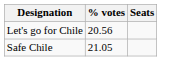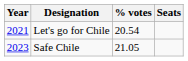 <table class="wikitable">
 <tr>
+<th>Year</th>
 <th>Designation</th>
 <th>% votes</th>
 <th>Seats</th>
 </tr>
 <tr>
+<td><a href='#'>2021</a></td>
 <td>Let's go for Chile</td>
-<td>20.56</td>
+<td>20.54</td>
 <td></td>
 </tr>
 <tr>
+<td><a href='#'>2023</a></td>
 <td>Safe Chile</td>
 <td>21.05</td>
 <td></td>
 </tr>
 </table>
